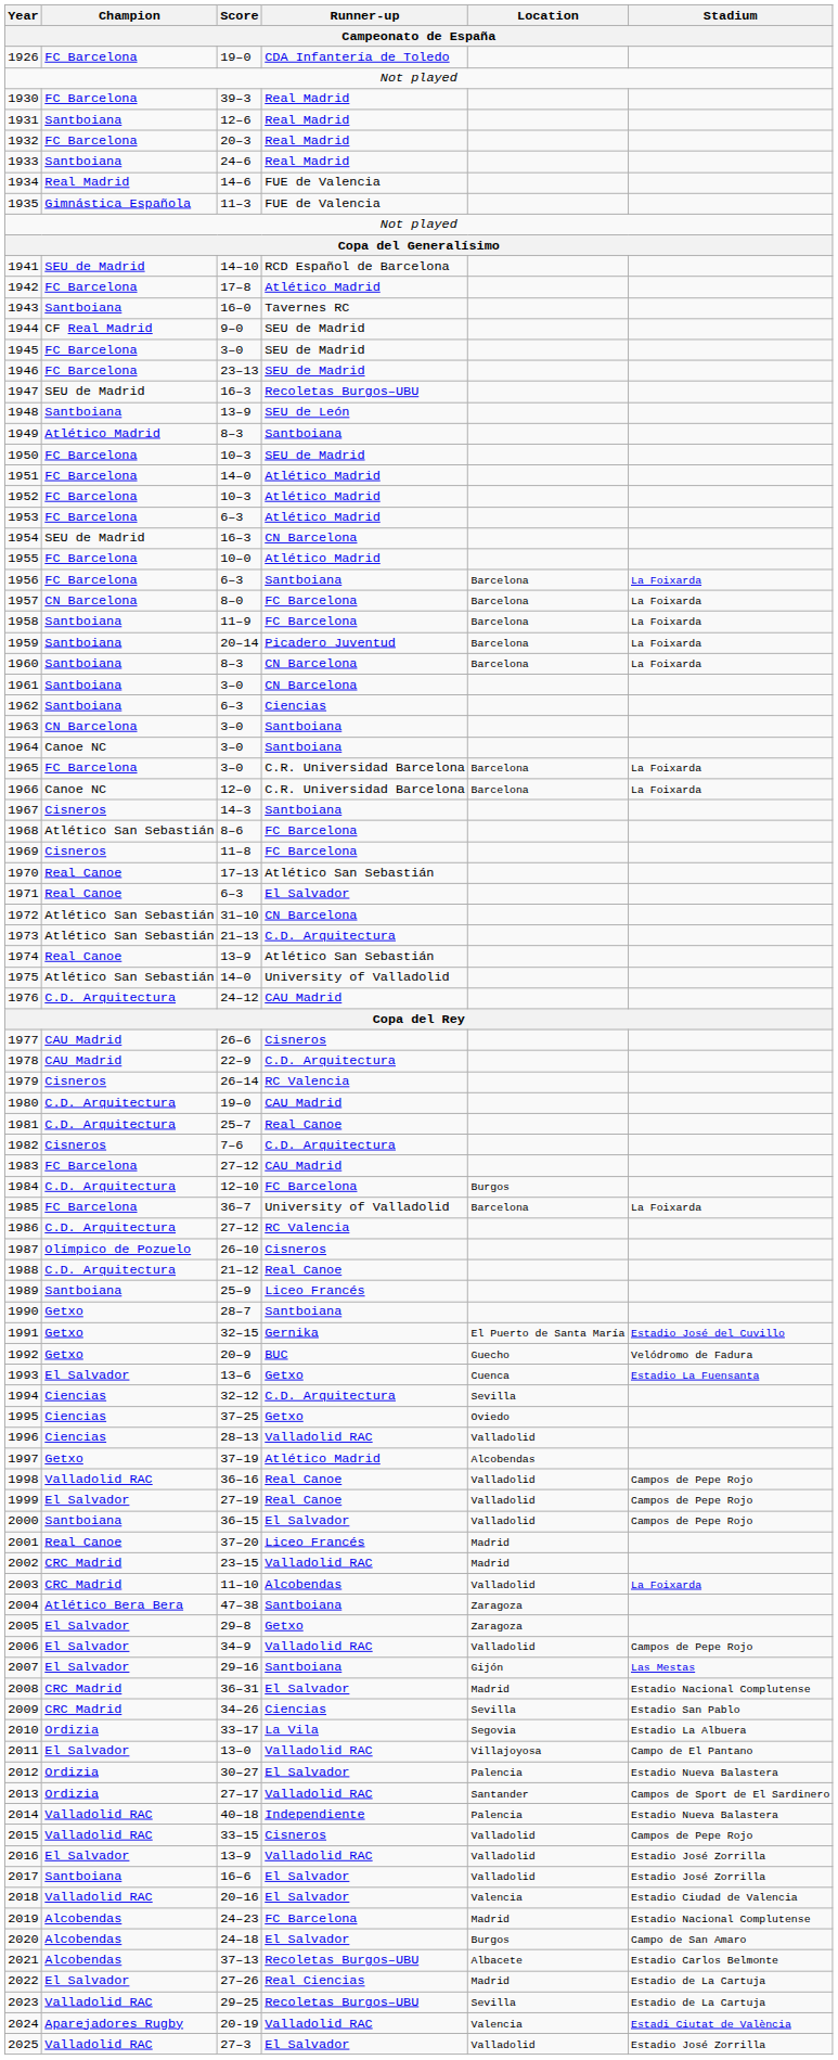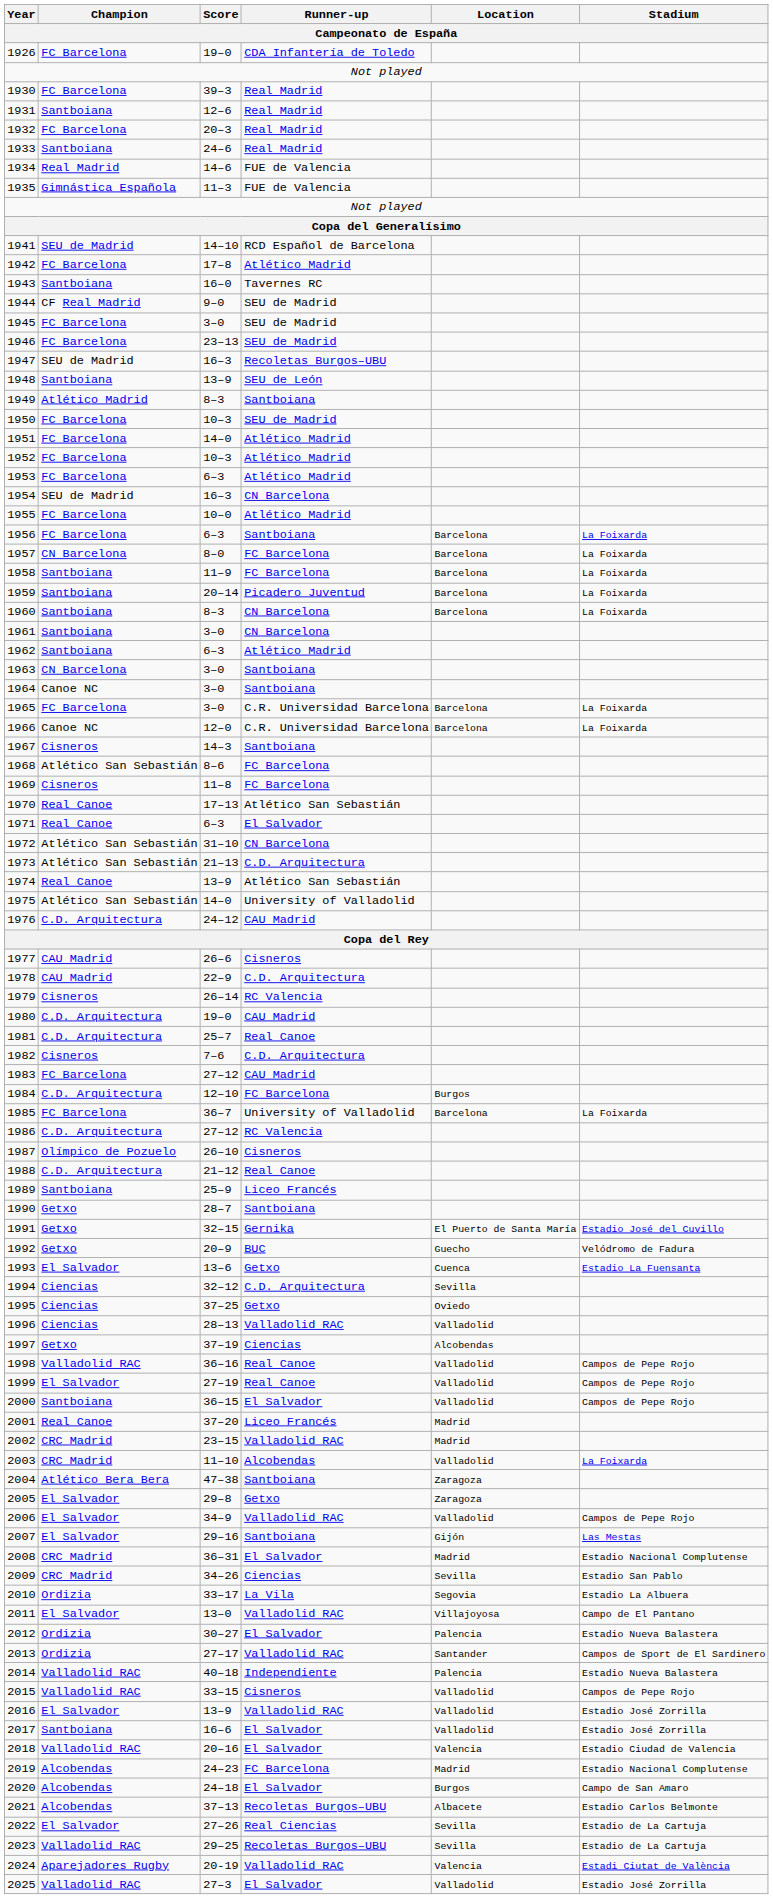 <table class="wikitable">
 <tr>
 <th>Year</th>
 <th>Champion</th>
 <th>Score</th>
 <th>Runner-up</th>
 <th>Location</th>
 <th>Stadium</th>
 </tr>
 <tr>
 <th colspan="6"><strong>Campeonato de España</strong></th>
 </tr>
 <tr>
 <td>1926</td>
 <td><a href='#'>FC Barcelona</a></td>
 <td>19–0</td>
 <td><a href='#'>CDA Infantería de Toledo</a></td>
 <td></td>
 <td></td>
 </tr>
 <tr>
 <td colspan="6" align="center"><em>Not played</em></td>
 </tr>
 <tr>
 <td>1930</td>
 <td><a href='#'>FC Barcelona</a></td>
 <td>39–3</td>
 <td><a href='#'>Real Madrid</a></td>
 <td></td>
 <td></td>
 </tr>
 <tr>
 <td>1931</td>
 <td><a href='#'>Santboiana</a></td>
 <td>12–6</td>
 <td><a href='#'>Real Madrid</a></td>
 <td></td>
 <td></td>
 </tr>
 <tr>
 <td>1932</td>
 <td><a href='#'>FC Barcelona</a></td>
 <td>20–3</td>
 <td><a href='#'>Real Madrid</a></td>
 <td></td>
 <td></td>
 </tr>
 <tr>
 <td>1933</td>
 <td><a href='#'>Santboiana</a></td>
 <td>24–6</td>
 <td><a href='#'>Real Madrid</a></td>
 <td></td>
 <td></td>
 </tr>
 <tr>
 <td>1934</td>
 <td><a href='#'>Real Madrid</a></td>
 <td>14–6</td>
 <td>FUE de Valencia</td>
 <td></td>
 <td></td>
 </tr>
 <tr>
 <td>1935</td>
 <td><a href='#'>Gimnástica Española</a></td>
 <td>11–3</td>
 <td>FUE de Valencia</td>
 <td></td>
 <td></td>
 </tr>
 <tr>
 <td colspan="6" align="center"><em>Not played</em></td>
 </tr>
 <tr>
 <th colspan="6"><strong>Copa del Generalísimo</strong></th>
 </tr>
 <tr>
 <td>1941</td>
 <td><a href='#'>SEU de Madrid</a></td>
 <td>14–10</td>
 <td>RCD Español de Barcelona</td>
 <td></td>
 <td></td>
 </tr>
 <tr>
 <td>1942</td>
 <td><a href='#'>FC Barcelona</a></td>
 <td>17–8</td>
 <td><a href='#'>Atlético Madrid</a></td>
 <td></td>
 <td></td>
 </tr>
 <tr>
 <td>1943</td>
 <td><a href='#'>Santboiana</a></td>
 <td>16–0</td>
 <td>Tavernes RC</td>
 <td></td>
 <td></td>
 </tr>
 <tr>
 <td>1944</td>
 <td>CF <a href='#'>Real Madrid</a></td>
 <td>9–0</td>
 <td>SEU de Madrid</td>
 <td></td>
 <td></td>
 </tr>
 <tr>
 <td>1945</td>
 <td><a href='#'>FC Barcelona</a></td>
 <td>3–0</td>
 <td>SEU de Madrid</td>
 <td></td>
 <td></td>
 </tr>
 <tr>
 <td>1946</td>
 <td><a href='#'>FC Barcelona</a></td>
 <td>23–13</td>
 <td><a href='#'>SEU de Madrid</a></td>
 <td></td>
 <td></td>
 </tr>
 <tr>
 <td>1947</td>
 <td>SEU de Madrid</td>
 <td>16–3</td>
 <td><a href='#'>Recoletas Burgos–UBU</a></td>
 <td></td>
 <td></td>
 </tr>
 <tr>
 <td>1948</td>
 <td><a href='#'>Santboiana</a></td>
 <td>13–9</td>
 <td><a href='#'>SEU de León</a></td>
 <td></td>
 <td></td>
 </tr>
 <tr>
 <td>1949</td>
 <td><a href='#'>Atlético Madrid</a></td>
 <td>8–3</td>
 <td><a href='#'>Santboiana</a></td>
 <td></td>
 <td></td>
 </tr>
 <tr>
 <td>1950</td>
 <td><a href='#'>FC Barcelona</a></td>
 <td>10–3</td>
 <td><a href='#'>SEU de Madrid</a></td>
 <td></td>
 <td></td>
 </tr>
 <tr>
 <td>1951</td>
 <td><a href='#'>FC Barcelona</a></td>
 <td>14–0</td>
 <td><a href='#'>Atlético Madrid</a></td>
 <td></td>
 <td></td>
 </tr>
 <tr>
 <td>1952</td>
 <td><a href='#'>FC Barcelona</a></td>
 <td>10–3</td>
 <td><a href='#'>Atlético Madrid</a></td>
 <td></td>
 <td></td>
 </tr>
 <tr>
 <td>1953</td>
 <td><a href='#'>FC Barcelona</a></td>
 <td>6–3</td>
 <td><a href='#'>Atlético Madrid</a></td>
 <td></td>
 <td></td>
 </tr>
 <tr>
 <td>1954</td>
 <td>SEU de Madrid</td>
 <td>16–3</td>
 <td><a href='#'>CN Barcelona</a></td>
 <td></td>
 <td></td>
 </tr>
 <tr>
 <td>1955</td>
 <td><a href='#'>FC Barcelona</a></td>
 <td>10–0</td>
 <td><a href='#'>Atlético Madrid</a></td>
 <td></td>
 <td></td>
 </tr>
 <tr>
 <td>1956</td>
 <td><a href='#'>FC Barcelona</a></td>
 <td>6–3</td>
 <td><a href='#'>Santboiana</a></td>
 <td><small>Barcelona</small></td>
 <td><small><a href='#'>La Foixarda</a></small></td>
 </tr>
 <tr>
 <td>1957</td>
 <td><a href='#'>CN Barcelona</a></td>
 <td>8–0</td>
 <td><a href='#'>FC Barcelona</a></td>
 <td><small>Barcelona</small></td>
 <td><small>La Foixarda</small></td>
 </tr>
 <tr>
 <td>1958</td>
 <td><a href='#'>Santboiana</a></td>
 <td>11–9</td>
 <td><a href='#'>FC Barcelona</a></td>
 <td><small>Barcelona</small></td>
 <td><small>La Foixarda</small></td>
 </tr>
 <tr>
 <td>1959</td>
 <td><a href='#'>Santboiana</a></td>
 <td>20–14</td>
 <td><a href='#'>Picadero Juventud</a></td>
 <td><small>Barcelona</small></td>
 <td><small>La Foixarda</small></td>
 </tr>
 <tr>
 <td>1960</td>
 <td><a href='#'>Santboiana</a></td>
 <td>8–3</td>
 <td><a href='#'>CN Barcelona</a></td>
 <td><small>Barcelona</small></td>
 <td><small>La Foixarda</small></td>
 </tr>
 <tr>
 <td>1961</td>
 <td><a href='#'>Santboiana</a></td>
 <td>3–0</td>
 <td><a href='#'>CN Barcelona</a></td>
 <td></td>
 <td></td>
 </tr>
 <tr>
 <td>1962</td>
 <td><a href='#'>Santboiana</a></td>
 <td>6–3</td>
-<td><a href='#'>Ciencias</a></td>
+<td><a href='#'>Atlético Madrid</a></td>
 <td></td>
 <td></td>
 </tr>
 <tr>
 <td>1963</td>
 <td><a href='#'>CN Barcelona</a></td>
 <td>3–0</td>
 <td><a href='#'>Santboiana</a></td>
 <td></td>
 <td></td>
 </tr>
 <tr>
 <td>1964</td>
 <td>Canoe NC</td>
 <td>3–0</td>
 <td><a href='#'>Santboiana</a></td>
 <td></td>
 <td></td>
 </tr>
 <tr>
 <td>1965</td>
 <td><a href='#'>FC Barcelona</a></td>
 <td>3–0</td>
 <td>C.R. Universidad Barcelona</td>
 <td><small>Barcelona</small></td>
 <td><small>La Foixarda</small></td>
 </tr>
 <tr>
 <td>1966</td>
 <td>Canoe NC</td>
 <td>12–0</td>
 <td>C.R. Universidad Barcelona</td>
 <td><small>Barcelona</small></td>
 <td><small>La Foixarda</small></td>
 </tr>
 <tr>
 <td>1967</td>
 <td><a href='#'>Cisneros</a></td>
 <td>14–3</td>
 <td><a href='#'>Santboiana</a></td>
 <td></td>
 <td></td>
 </tr>
 <tr>
 <td>1968</td>
 <td>Atlético San Sebastián</td>
 <td>8–6</td>
 <td><a href='#'>FC Barcelona</a></td>
 <td></td>
 <td></td>
 </tr>
 <tr>
 <td>1969</td>
 <td><a href='#'>Cisneros</a></td>
 <td>11–8</td>
 <td><a href='#'>FC Barcelona</a></td>
 <td></td>
 <td></td>
 </tr>
 <tr>
 <td>1970</td>
 <td><a href='#'>Real Canoe</a></td>
 <td>17–13</td>
 <td>Atlético San Sebastián</td>
 <td></td>
 <td></td>
 </tr>
 <tr>
 <td>1971</td>
 <td><a href='#'>Real Canoe</a></td>
 <td>6–3</td>
 <td><a href='#'>El Salvador</a></td>
 <td></td>
 <td></td>
 </tr>
 <tr>
 <td>1972</td>
 <td>Atlético San Sebastián</td>
 <td>31–10</td>
 <td><a href='#'>CN Barcelona</a></td>
 <td></td>
 <td></td>
 </tr>
 <tr>
 <td>1973</td>
 <td>Atlético San Sebastián</td>
 <td>21–13</td>
 <td><a href='#'>C.D. Arquitectura</a></td>
 <td></td>
 <td></td>
 </tr>
 <tr>
 <td>1974</td>
 <td><a href='#'>Real Canoe</a></td>
 <td>13–9</td>
 <td>Atlético San Sebastián</td>
 <td></td>
 <td></td>
 </tr>
 <tr>
 <td>1975</td>
 <td>Atlético San Sebastián</td>
 <td>14–0</td>
 <td>University of Valladolid</td>
 <td></td>
 <td></td>
 </tr>
 <tr>
 <td>1976</td>
 <td><a href='#'>C.D. Arquitectura</a></td>
 <td>24–12</td>
 <td><a href='#'>CAU Madrid</a></td>
 <td></td>
 <td></td>
 </tr>
 <tr>
 <th colspan="6"><strong>Copa del Rey</strong></th>
 </tr>
 <tr>
 <td>1977</td>
 <td><a href='#'>CAU Madrid</a></td>
 <td>26–6</td>
 <td><a href='#'>Cisneros</a></td>
 <td></td>
 <td></td>
 </tr>
 <tr>
 <td>1978</td>
 <td><a href='#'>CAU Madrid</a></td>
 <td>22–9</td>
 <td><a href='#'>C.D. Arquitectura</a></td>
 <td></td>
 <td></td>
 </tr>
 <tr>
 <td>1979</td>
 <td><a href='#'>Cisneros</a></td>
 <td>26–14</td>
 <td><a href='#'>RC Valencia</a></td>
 <td></td>
 <td></td>
 </tr>
 <tr>
 <td>1980</td>
 <td><a href='#'>C.D. Arquitectura</a></td>
 <td>19–0</td>
 <td><a href='#'>CAU Madrid</a></td>
 <td></td>
 <td></td>
 </tr>
 <tr>
 <td>1981</td>
 <td><a href='#'>C.D. Arquitectura</a></td>
 <td>25–7</td>
 <td><a href='#'>Real Canoe</a></td>
 <td></td>
 <td></td>
 </tr>
 <tr>
 <td>1982</td>
 <td><a href='#'>Cisneros</a></td>
 <td>7–6</td>
 <td><a href='#'>C.D. Arquitectura</a></td>
 <td></td>
 <td></td>
 </tr>
 <tr>
 <td>1983</td>
 <td><a href='#'>FC Barcelona</a></td>
 <td>27–12</td>
 <td><a href='#'>CAU Madrid</a></td>
 <td></td>
 <td></td>
 </tr>
 <tr>
 <td>1984</td>
 <td><a href='#'>C.D. Arquitectura</a></td>
 <td>12–10</td>
 <td><a href='#'>FC Barcelona</a></td>
 <td><small>Burgos</small></td>
 <td></td>
 </tr>
 <tr>
 <td>1985</td>
 <td><a href='#'>FC Barcelona</a></td>
 <td>36–7</td>
 <td>University of Valladolid</td>
 <td><small>Barcelona</small></td>
 <td><small>La Foixarda</small></td>
 </tr>
 <tr>
 <td>1986</td>
 <td><a href='#'>C.D. Arquitectura</a></td>
 <td>27–12</td>
 <td><a href='#'>RC Valencia</a></td>
 <td></td>
 <td></td>
 </tr>
 <tr>
 <td>1987</td>
 <td><a href='#'>Olímpico de Pozuelo</a></td>
 <td>26–10</td>
 <td><a href='#'>Cisneros</a></td>
 <td></td>
 <td></td>
 </tr>
 <tr>
 <td>1988</td>
 <td><a href='#'>C.D. Arquitectura</a></td>
 <td>21–12</td>
 <td><a href='#'>Real Canoe</a></td>
 <td></td>
 <td></td>
 </tr>
 <tr>
 <td>1989</td>
 <td><a href='#'>Santboiana</a></td>
 <td>25–9</td>
 <td><a href='#'>Liceo Francés</a></td>
 <td></td>
 <td></td>
 </tr>
 <tr>
 <td>1990</td>
 <td><a href='#'>Getxo</a></td>
 <td>28–7</td>
 <td><a href='#'>Santboiana</a></td>
 <td></td>
 <td></td>
 </tr>
 <tr>
 <td>1991</td>
 <td><a href='#'>Getxo</a></td>
 <td>32–15</td>
 <td><a href='#'>Gernika</a></td>
 <td><small>El Puerto de Santa María</small></td>
 <td><small><a href='#'>Estadio José del Cuvillo</a></small></td>
 </tr>
 <tr>
 <td>1992</td>
 <td><a href='#'>Getxo</a></td>
 <td>20–9</td>
 <td><a href='#'>BUC</a></td>
 <td><small>Guecho</small></td>
 <td><small>Velódromo de Fadura</small></td>
 </tr>
 <tr>
 <td>1993</td>
 <td><a href='#'>El Salvador</a></td>
 <td>13–6</td>
 <td><a href='#'>Getxo</a></td>
 <td><small>Cuenca</small></td>
 <td><small><a href='#'>Estadio La Fuensanta</a></small></td>
 </tr>
 <tr>
 <td>1994</td>
 <td><a href='#'>Ciencias</a></td>
 <td>32–12</td>
 <td><a href='#'>C.D. Arquitectura</a></td>
 <td><small>Sevilla</small></td>
 <td></td>
 </tr>
 <tr>
 <td>1995</td>
 <td><a href='#'>Ciencias</a></td>
 <td>37–25</td>
 <td><a href='#'>Getxo</a></td>
 <td><small>Oviedo</small></td>
 <td></td>
 </tr>
 <tr>
 <td>1996</td>
 <td><a href='#'>Ciencias</a></td>
 <td>28–13</td>
 <td><a href='#'>Valladolid RAC</a></td>
 <td><small>Valladolid</small></td>
 <td></td>
 </tr>
 <tr>
 <td>1997</td>
 <td><a href='#'>Getxo</a></td>
 <td>37–19</td>
-<td><a href='#'>Atlético Madrid</a></td>
+<td><a href='#'>Ciencias</a></td>
 <td><small>Alcobendas</small></td>
 <td></td>
 </tr>
 <tr>
 <td>1998</td>
 <td><a href='#'>Valladolid RAC</a></td>
 <td>36–16</td>
 <td><a href='#'>Real Canoe</a></td>
 <td><small>Valladolid</small></td>
 <td><small>Campos de Pepe Rojo</small></td>
 </tr>
 <tr>
 <td>1999</td>
 <td><a href='#'>El Salvador</a></td>
 <td>27–19</td>
 <td><a href='#'>Real Canoe</a></td>
 <td><small>Valladolid</small></td>
 <td><small>Campos de Pepe Rojo</small></td>
 </tr>
 <tr>
 <td>2000</td>
 <td><a href='#'>Santboiana</a></td>
 <td>36–15</td>
 <td><a href='#'>El Salvador</a></td>
 <td><small>Valladolid</small></td>
 <td><small>Campos de Pepe Rojo</small></td>
 </tr>
 <tr>
 <td>2001</td>
 <td><a href='#'>Real Canoe</a></td>
 <td>37–20</td>
 <td><a href='#'>Liceo Francés</a></td>
 <td><small>Madrid</small></td>
 <td></td>
 </tr>
 <tr>
 <td>2002</td>
 <td><a href='#'>CRC Madrid</a></td>
 <td>23–15</td>
 <td><a href='#'>Valladolid RAC</a></td>
 <td><small>Madrid</small></td>
 <td></td>
 </tr>
 <tr>
 <td>2003</td>
 <td><a href='#'>CRC Madrid</a></td>
 <td>11–10</td>
 <td><a href='#'>Alcobendas</a></td>
 <td><small>Valladolid</small></td>
 <td><small><a href='#'>La Foixarda</a></small></td>
 </tr>
 <tr>
 <td>2004</td>
 <td><a href='#'>Atlético Bera Bera</a></td>
 <td>47–38</td>
 <td><a href='#'>Santboiana</a></td>
 <td><small>Zaragoza</small></td>
 <td></td>
 </tr>
 <tr>
 <td>2005</td>
 <td><a href='#'>El Salvador</a></td>
 <td>29–8</td>
 <td><a href='#'>Getxo</a></td>
 <td><small>Zaragoza</small></td>
 <td></td>
 </tr>
 <tr>
 <td>2006</td>
 <td><a href='#'>El Salvador</a></td>
 <td>34–9</td>
 <td><a href='#'>Valladolid RAC</a></td>
 <td><small>Valladolid</small></td>
 <td><small>Campos de Pepe Rojo</small></td>
 </tr>
 <tr>
 <td>2007</td>
 <td><a href='#'>El Salvador</a></td>
 <td>29–16</td>
 <td><a href='#'>Santboiana</a></td>
 <td><small>Gijón</small></td>
 <td><small><a href='#'>Las Mestas</a></small></td>
 </tr>
 <tr>
 <td>2008</td>
 <td><a href='#'>CRC Madrid</a></td>
 <td>36–31</td>
 <td><a href='#'>El Salvador</a></td>
 <td><small>Madrid</small></td>
 <td><small>Estadio Nacional Complutense</small></td>
 </tr>
 <tr>
 <td>2009</td>
 <td><a href='#'>CRC Madrid</a></td>
 <td>34–26</td>
 <td><a href='#'>Ciencias</a></td>
 <td><small>Sevilla</small></td>
 <td><small>Estadio San Pablo</small></td>
 </tr>
 <tr>
 <td>2010</td>
 <td><a href='#'>Ordizia</a></td>
 <td>33–17</td>
 <td><a href='#'>La Vila</a></td>
 <td><small>Segovia</small></td>
 <td><small>Estadio La Albuera</small></td>
 </tr>
 <tr>
 <td>2011</td>
 <td><a href='#'>El Salvador</a></td>
 <td>13–0</td>
 <td><a href='#'>Valladolid RAC</a></td>
 <td><small>Villajoyosa</small></td>
 <td><small>Campo de El Pantano</small></td>
 </tr>
 <tr>
 <td>2012</td>
 <td><a href='#'>Ordizia</a></td>
 <td>30–27</td>
 <td><a href='#'>El Salvador</a></td>
 <td><small>Palencia</small></td>
 <td><small>Estadio Nueva Balastera</small></td>
 </tr>
 <tr>
 <td>2013</td>
 <td><a href='#'>Ordizia</a></td>
 <td>27–17</td>
 <td><a href='#'>Valladolid RAC</a></td>
 <td><small>Santander</small></td>
 <td><small>Campos de Sport de El Sardinero</small></td>
 </tr>
 <tr>
 <td>2014</td>
 <td><a href='#'>Valladolid RAC</a></td>
 <td>40–18</td>
 <td><a href='#'>Independiente</a></td>
 <td><small>Palencia</small></td>
 <td><small>Estadio Nueva Balastera</small></td>
 </tr>
 <tr>
 <td>2015</td>
 <td><a href='#'>Valladolid RAC</a></td>
 <td>33–15</td>
 <td><a href='#'>Cisneros</a></td>
 <td><small>Valladolid</small></td>
 <td><small>Campos de Pepe Rojo</small></td>
 </tr>
 <tr>
 <td>2016</td>
 <td><a href='#'>El Salvador</a></td>
 <td>13–9</td>
 <td><a href='#'>Valladolid RAC</a></td>
 <td><small>Valladolid</small></td>
 <td><small>Estadio José Zorrilla</small></td>
 </tr>
 <tr>
 <td>2017</td>
 <td><a href='#'>Santboiana</a></td>
 <td>16–6</td>
 <td><a href='#'>El Salvador</a></td>
 <td><small>Valladolid</small></td>
 <td><small>Estadio José Zorrilla</small></td>
 </tr>
 <tr>
 <td>2018</td>
 <td><a href='#'>Valladolid RAC</a></td>
 <td>20–16</td>
 <td><a href='#'>El Salvador</a></td>
 <td><small>Valencia</small></td>
 <td><small>Estadio Ciudad de Valencia</small></td>
 </tr>
 <tr>
 <td>2019</td>
 <td><a href='#'>Alcobendas</a></td>
 <td>24–23</td>
 <td><a href='#'>FC Barcelona</a></td>
 <td><small>Madrid</small></td>
 <td><small>Estadio Nacional Complutense</small></td>
 </tr>
 <tr>
 <td>2020</td>
 <td><a href='#'>Alcobendas</a></td>
 <td>24–18</td>
 <td><a href='#'>El Salvador</a></td>
 <td><small>Burgos</small></td>
 <td><small>Campo de San Amaro</small></td>
 </tr>
 <tr>
 <td>2021</td>
 <td><a href='#'>Alcobendas</a></td>
 <td>37–13</td>
 <td><a href='#'>Recoletas Burgos–UBU</a></td>
 <td><small>Albacete</small></td>
 <td><small>Estadio Carlos Belmonte</small></td>
 </tr>
 <tr>
 <td>2022</td>
 <td><a href='#'>El Salvador</a></td>
 <td>27–26</td>
 <td><a href='#'>Real Ciencias</a></td>
-<td><small>Madrid</small></td>
+<td><small>Sevilla</small></td>
 <td><small>Estadio de La Cartuja</small></td>
 </tr>
 <tr>
 <td>2023</td>
 <td><a href='#'>Valladolid RAC</a></td>
 <td>29–25</td>
 <td><a href='#'>Recoletas Burgos–UBU</a></td>
 <td><small>Sevilla</small></td>
 <td><small>Estadio de La Cartuja</small></td>
 </tr>
 <tr>
 <td>2024</td>
 <td><a href='#'>Aparejadores Rugby</a></td>
 <td>20-19</td>
 <td><a href='#'>Valladolid RAC</a></td>
 <td><small>Valencia</small></td>
 <td><small><a href='#'>Estadi Ciutat de València</a></small></td>
 </tr>
 <tr>
 <td>2025</td>
 <td><a href='#'>Valladolid RAC</a></td>
 <td>27–3</td>
 <td><a href='#'>El Salvador</a></td>
 <td><small>Valladolid</small></td>
 <td><small>Estadio José Zorrilla</small></td>
 </tr>
 </table>
